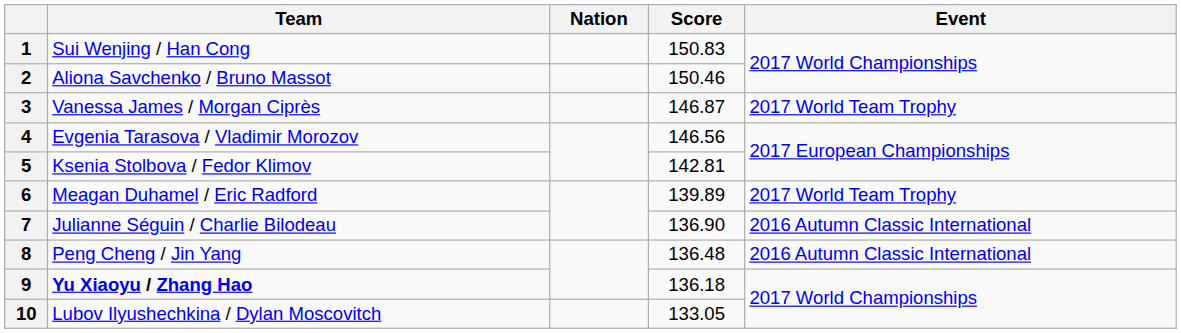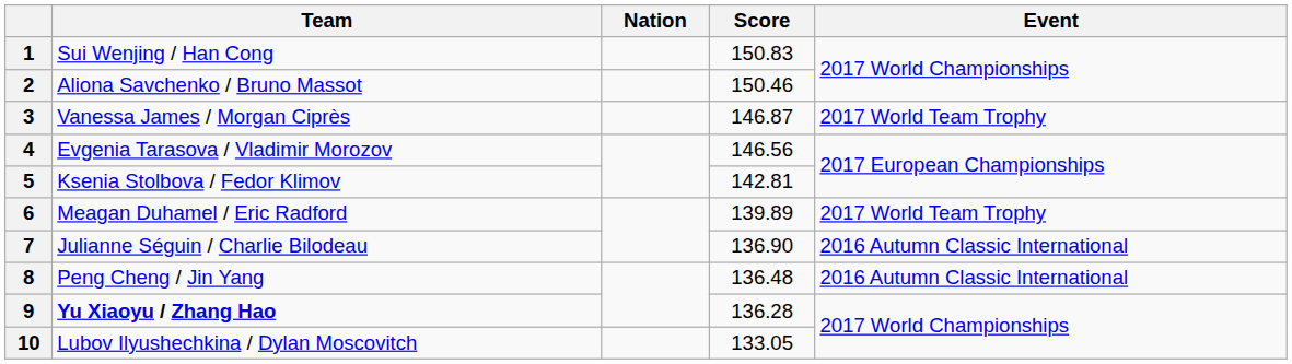 <table class="wikitable sortable" style="text-align:left; width:80%">
 <tr>
 <th scope="col"></th>
 <th scope="col">Team</th>
 <th scope="col">Nation</th>
 <th scope="col">Score</th>
 <th scope="col">Event</th>
 </tr>
 <tr>
 <th scope="row">1</th>
 <td><a href='#'>Sui Wenjing</a> / <a href='#'>Han Cong</a></td>
 <td></td>
 <td style="text-align:center;">150.83</td>
 <td rowspan="2"><a href='#'>2017 World Championships</a></td>
 </tr>
 <tr>
 <th scope="row">2</th>
 <td><a href='#'>Aliona Savchenko</a> / <a href='#'>Bruno Massot</a></td>
 <td></td>
 <td style="text-align:center;">150.46</td>
 </tr>
 <tr>
 <th scope="row">3</th>
 <td><a href='#'>Vanessa James</a> / <a href='#'>Morgan Ciprès</a></td>
 <td></td>
 <td style="text-align:center;">146.87</td>
 <td><a href='#'>2017 World Team Trophy</a></td>
 </tr>
 <tr>
 <th scope="row">4</th>
 <td><a href='#'>Evgenia Tarasova</a> / <a href='#'>Vladimir Morozov</a></td>
 <td rowspan="2"></td>
 <td style="text-align:center;">146.56</td>
 <td rowspan="2"><a href='#'>2017 European Championships</a></td>
 </tr>
 <tr>
 <th scope="row">5</th>
 <td><a href='#'>Ksenia Stolbova</a> / <a href='#'>Fedor Klimov</a></td>
 <td style="text-align:center;">142.81</td>
 </tr>
 <tr>
 <th scope="row">6</th>
 <td><a href='#'>Meagan Duhamel</a> / <a href='#'>Eric Radford</a></td>
 <td rowspan="2"></td>
 <td style="text-align:center;">139.89</td>
 <td><a href='#'>2017 World Team Trophy</a></td>
 </tr>
 <tr>
 <th scope="row">7</th>
 <td><a href='#'>Julianne Séguin</a> / <a href='#'>Charlie Bilodeau</a></td>
 <td style="text-align:center;">136.90</td>
 <td><a href='#'>2016 Autumn Classic International</a></td>
 </tr>
 <tr>
 <th scope="row">8</th>
 <td><a href='#'>Peng Cheng</a> / <a href='#'>Jin Yang</a></td>
 <td rowspan="2"></td>
 <td style="text-align:center;">136.48</td>
 <td><a href='#'>2016 Autumn Classic International</a></td>
 </tr>
 <tr>
 <th scope="row">9</th>
 <td><strong><a href='#'>Yu Xiaoyu</a> / <a href='#'>Zhang Hao</a></strong></td>
-<td style="text-align:center;">136.18</td>
+<td style="text-align:center;">136.28</td>
 <td rowspan="2"><a href='#'>2017 World Championships</a></td>
 </tr>
 <tr>
 <th scope="row">10</th>
 <td><a href='#'>Lubov Ilyushechkina</a> / <a href='#'>Dylan Moscovitch</a></td>
 <td></td>
 <td style="text-align:center;">133.05</td>
 </tr>
 </table>
